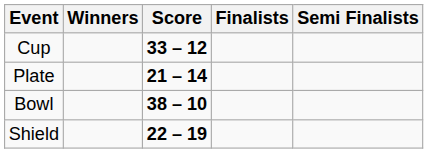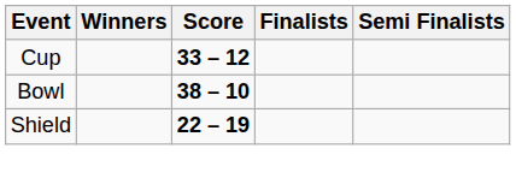 <table class="wikitable" style="text-align: center">
 <tr>
 <th>Event</th>
 <th>Winners</th>
 <th>Score</th>
 <th>Finalists</th>
 <th>Semi Finalists</th>
 </tr>
 <tr>
 <td>Cup</td>
 <td align=left><strong></strong></td>
 <td><strong>33 – 12</strong></td>
-<td align=left></td>
-<td align=left><br></td>
-</tr>
-<tr>
-<td>Plate</td>
-<td align=left><strong></strong></td>
-<td><strong>21 – 14</strong></td>
 <td align=left></td>
 <td align=left><br></td>
 </tr>
 <tr>
 <td>Bowl</td>
 <td align=left><strong></strong></td>
 <td><strong>38 – 10</strong></td>
 <td align=left></td>
 <td align=left><br></td>
 </tr>
 <tr>
 <td>Shield</td>
 <td align=left><strong></strong></td>
 <td><strong>22 – 19</strong></td>
 <td align=left></td>
 <td align=left><br></td>
 </tr>
 </table>
